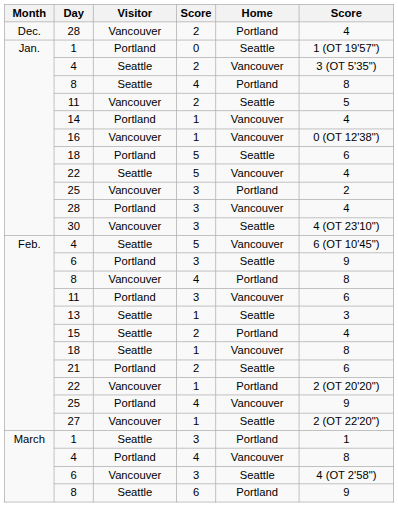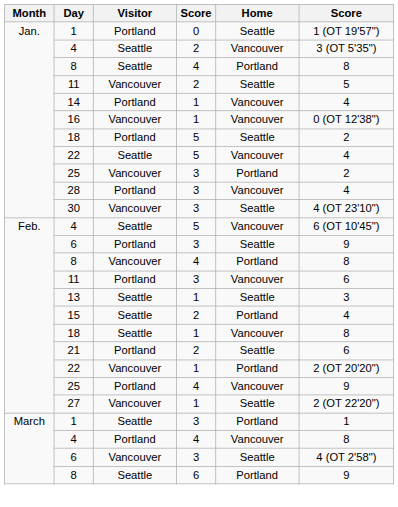 <table class="wikitable" style="text-align:center;">
 <tr>
 <th style="width:4em">Month</th>
 <th style="width:3em">Day</th>
 <th style="width:7em">Visitor</th>
 <th style="width:3em">Score</th>
 <th style="width:7em">Home</th>
 <th style="width:8em">Score</th>
-</tr>
-<tr>
-<td>Dec.</td>
-<td>28</td>
-<td>Vancouver</td>
-<td>2</td>
-<td>Portland</td>
-<td>4</td>
 </tr>
 <tr>
 <td rowspan=11 valign=top>Jan.</td>
 <td>1</td>
 <td>Portland</td>
 <td>0</td>
 <td>Seattle</td>
 <td>1  (OT 19'57")</td>
 </tr>
 <tr>
 <td>4</td>
 <td>Seattle</td>
 <td>2</td>
 <td>Vancouver</td>
 <td>3  (OT 5'35")</td>
 </tr>
 <tr>
 <td>8</td>
 <td>Seattle</td>
 <td>4</td>
 <td>Portland</td>
 <td>8</td>
 </tr>
 <tr>
 <td>11</td>
 <td>Vancouver</td>
 <td>2</td>
 <td>Seattle</td>
 <td>5</td>
 </tr>
 <tr>
 <td>14</td>
 <td>Portland</td>
 <td>1</td>
 <td>Vancouver</td>
 <td>4</td>
 </tr>
 <tr>
 <td>16</td>
 <td>Vancouver</td>
 <td>1</td>
 <td>Vancouver</td>
 <td>0  (OT 12'38")</td>
 </tr>
 <tr>
 <td>18</td>
 <td>Portland</td>
 <td>5</td>
 <td>Seattle</td>
-<td>6</td>
+<td>2</td>
 </tr>
 <tr>
 <td>22</td>
 <td>Seattle</td>
 <td>5</td>
 <td>Vancouver</td>
 <td>4</td>
 </tr>
 <tr>
 <td>25</td>
 <td>Vancouver</td>
 <td>3</td>
 <td>Portland</td>
 <td>2</td>
 </tr>
 <tr>
 <td>28</td>
 <td>Portland</td>
 <td>3</td>
 <td>Vancouver</td>
 <td>4</td>
 </tr>
 <tr>
 <td>30</td>
 <td>Vancouver</td>
 <td>3</td>
 <td>Seattle</td>
 <td>4  (OT 23'10")</td>
 </tr>
 <tr>
 <td rowspan=11 valign=top>Feb.</td>
 <td>4</td>
 <td>Seattle</td>
 <td>5</td>
 <td>Vancouver</td>
 <td>6  (OT 10'45")</td>
 </tr>
 <tr>
 <td>6</td>
 <td>Portland</td>
 <td>3</td>
 <td>Seattle</td>
 <td>9</td>
 </tr>
 <tr>
 <td>8</td>
 <td>Vancouver</td>
 <td>4</td>
 <td>Portland</td>
 <td>8</td>
 </tr>
 <tr>
 <td>11</td>
 <td>Portland</td>
 <td>3</td>
 <td>Vancouver</td>
 <td>6</td>
 </tr>
 <tr>
 <td>13</td>
 <td>Seattle</td>
 <td>1</td>
 <td>Seattle</td>
 <td>3</td>
 </tr>
 <tr>
 <td>15</td>
 <td>Seattle</td>
 <td>2</td>
 <td>Portland</td>
 <td>4</td>
 </tr>
 <tr>
 <td>18</td>
 <td>Seattle</td>
 <td>1</td>
 <td>Vancouver</td>
 <td>8</td>
 </tr>
 <tr>
 <td>21</td>
 <td>Portland</td>
 <td>2</td>
 <td>Seattle</td>
 <td>6</td>
 </tr>
 <tr>
 <td>22</td>
 <td>Vancouver</td>
 <td>1</td>
 <td>Portland</td>
 <td>2  (OT 20'20")</td>
 </tr>
 <tr>
 <td>25</td>
 <td>Portland</td>
 <td>4</td>
 <td>Vancouver</td>
 <td>9</td>
 </tr>
 <tr>
 <td>27</td>
 <td>Vancouver</td>
 <td>1</td>
 <td>Seattle</td>
 <td>2  (OT 22'20")</td>
 </tr>
 <tr>
 <td rowspan=4 valign=top>March</td>
 <td>1</td>
 <td>Seattle</td>
 <td>3</td>
 <td>Portland</td>
 <td>1</td>
 </tr>
 <tr>
 <td>4</td>
 <td>Portland</td>
 <td>4</td>
 <td>Vancouver</td>
 <td>8</td>
 </tr>
 <tr>
 <td>6</td>
 <td>Vancouver</td>
 <td>3</td>
 <td>Seattle</td>
 <td>4  (OT 2'58")</td>
 </tr>
 <tr>
 <td>8</td>
 <td>Seattle</td>
 <td>6</td>
 <td>Portland</td>
 <td>9</td>
 </tr>
 </table>
